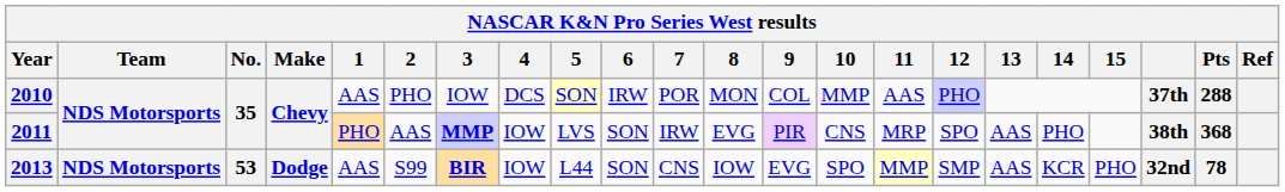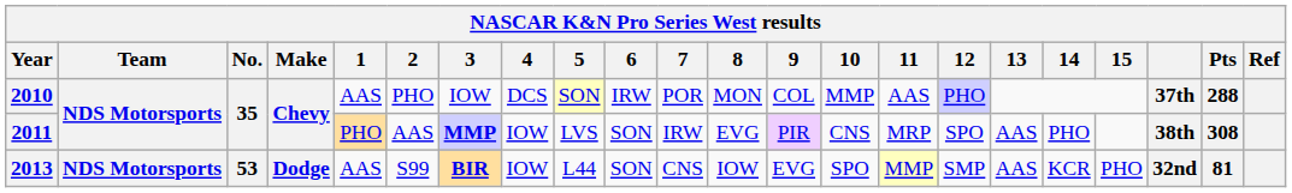 <table class="wikitable" style="text-align:center; font-size:75%">
 <tr>
 <th colspan=22><a href='#'>NASCAR K&N Pro Series West</a> results</th>
 </tr>
 <tr>
 <th>Year</th>
 <th>Team</th>
 <th>No.</th>
 <th>Make</th>
 <th>1</th>
 <th>2</th>
 <th>3</th>
 <th>4</th>
 <th>5</th>
 <th>6</th>
 <th>7</th>
 <th>8</th>
 <th>9</th>
 <th>10</th>
 <th>11</th>
 <th>12</th>
 <th>13</th>
 <th>14</th>
 <th>15</th>
 <th></th>
 <th>Pts</th>
 <th>Ref</th>
 </tr>
 <tr>
 <th><a href='#'>2010</a></th>
 <th rowspan=2 nowrap><a href='#'>NDS Motorsports</a></th>
 <th rowspan=2>35</th>
 <th rowspan=2><a href='#'>Chevy</a></th>
 <td><a href='#'>AAS</a></td>
 <td><a href='#'>PHO</a></td>
 <td><a href='#'>IOW</a></td>
 <td><a href='#'>DCS</a></td>
 <td style="background:#FFFFBF;"><a href='#'>SON</a><br></td>
 <td><a href='#'>IRW</a></td>
 <td><a href='#'>POR</a></td>
 <td><a href='#'>MON</a></td>
 <td><a href='#'>COL</a></td>
 <td><a href='#'>MMP</a></td>
 <td><a href='#'>AAS</a></td>
 <td style="background:#CFCFFF;"><a href='#'>PHO</a><br></td>
 <td colspan=3></td>
 <th>37th</th>
 <th>288</th>
 <th></th>
 </tr>
 <tr>
 <th><a href='#'>2011</a></th>
 <td style="background:#FFDF9F;"><a href='#'>PHO</a><br></td>
 <td><a href='#'>AAS</a></td>
 <td style="background:#CFCFFF;"><strong><a href='#'>MMP</a></strong><br></td>
 <td><a href='#'>IOW</a></td>
 <td><a href='#'>LVS</a></td>
 <td><a href='#'>SON</a></td>
 <td><a href='#'>IRW</a></td>
 <td><a href='#'>EVG</a></td>
 <td style="background:#EFCFFF;"><a href='#'>PIR</a><br></td>
 <td><a href='#'>CNS</a></td>
 <td><a href='#'>MRP</a></td>
 <td><a href='#'>SPO</a></td>
 <td><a href='#'>AAS</a></td>
 <td><a href='#'>PHO</a></td>
 <td></td>
 <th>38th</th>
-<th>368</th>
+<th>308</th>
 <th></th>
 </tr>
 <tr>
 <th><a href='#'>2013</a></th>
 <th><a href='#'>NDS Motorsports</a></th>
 <th>53</th>
 <th><a href='#'>Dodge</a></th>
 <td><a href='#'>AAS</a></td>
 <td><a href='#'>S99</a></td>
 <td style="background:#FFDF9F;"><strong><a href='#'>BIR</a></strong><br></td>
 <td><a href='#'>IOW</a></td>
 <td><a href='#'>L44</a></td>
 <td><a href='#'>SON</a></td>
 <td><a href='#'>CNS</a></td>
 <td><a href='#'>IOW</a></td>
 <td><a href='#'>EVG</a></td>
 <td><a href='#'>SPO</a></td>
 <td style="background:#FFFFBF;"><a href='#'>MMP</a><br></td>
 <td><a href='#'>SMP</a></td>
 <td><a href='#'>AAS</a></td>
 <td><a href='#'>KCR</a></td>
 <td><a href='#'>PHO</a></td>
 <th>32nd</th>
-<th>78</th>
+<th>81</th>
 <th></th>
 </tr>
 </table>
